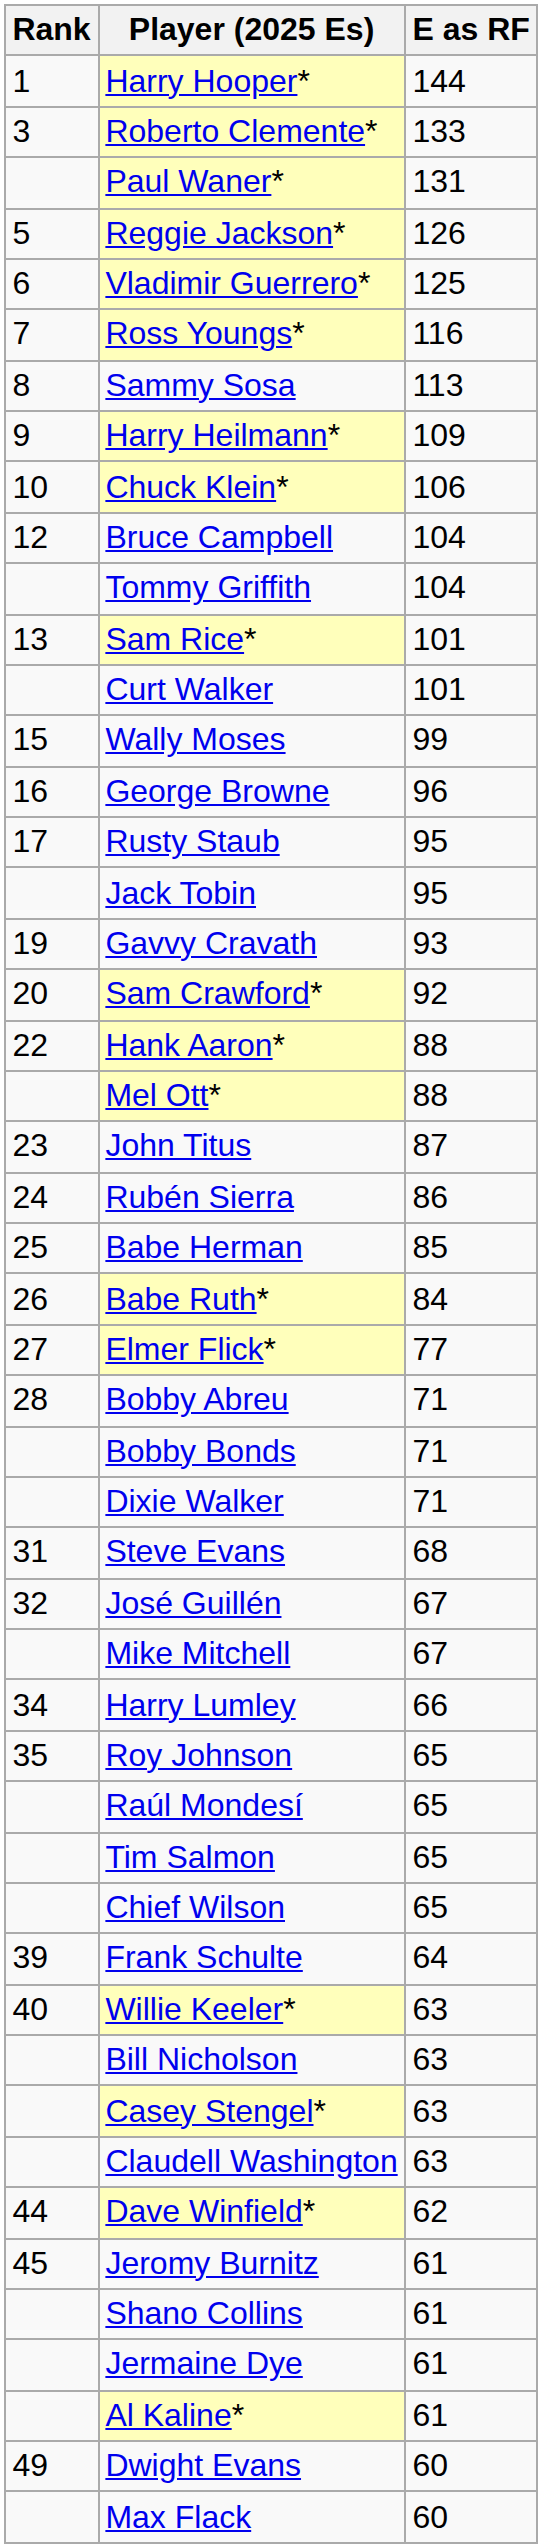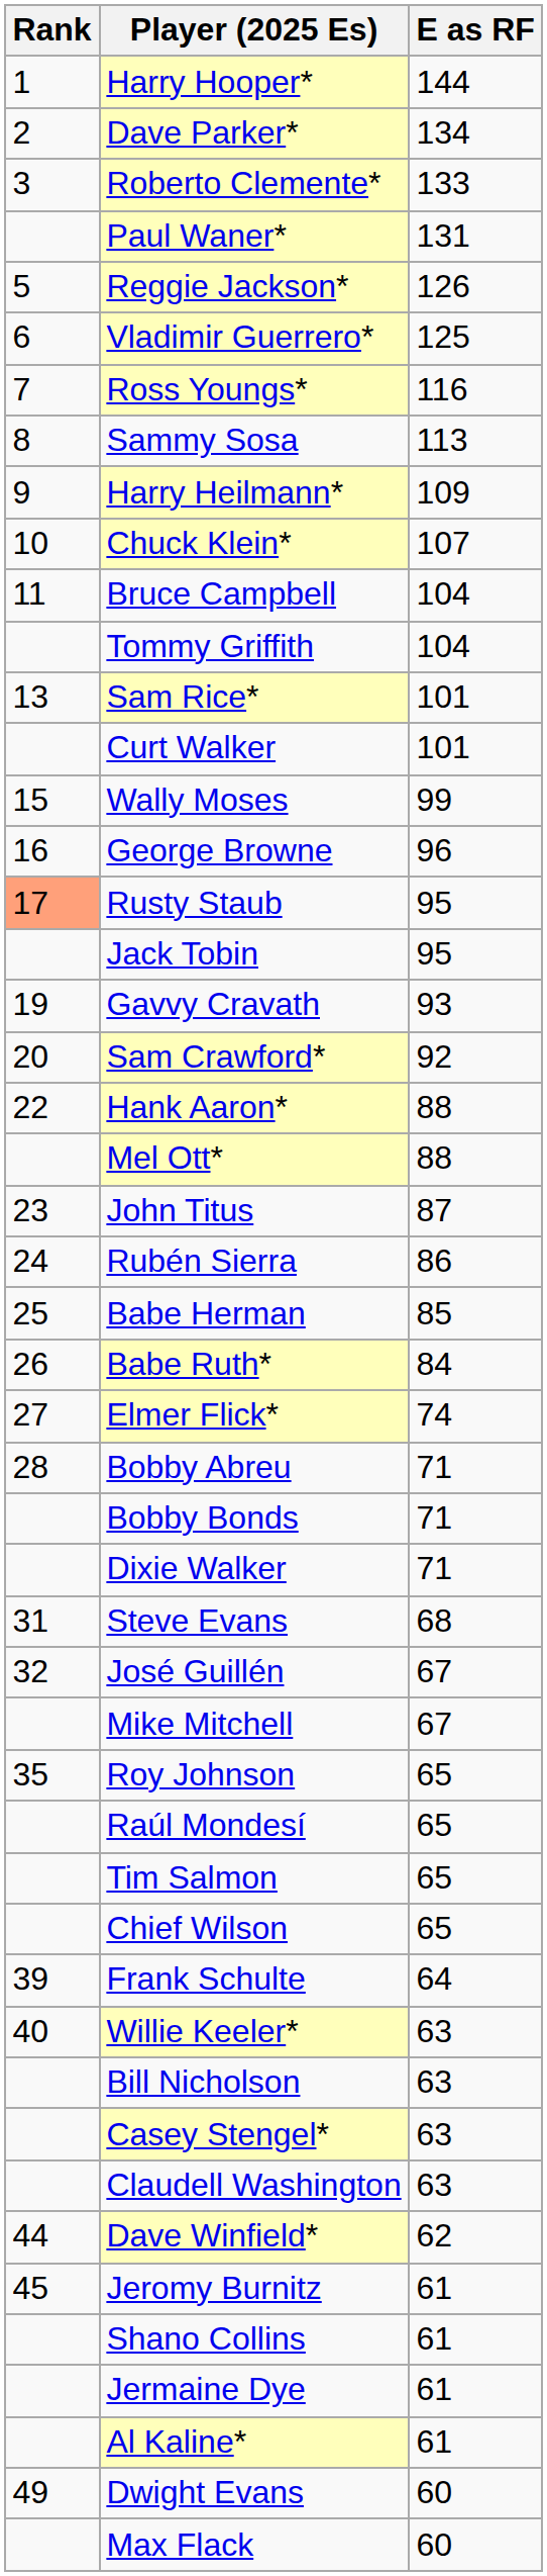 <table class="wikitable" style="float:left;">
 <tr style="white-space:nowrap;">
 <th>Rank</th>
 <th>Player (2025 Es)</th>
 <th>E as RF</th>
 </tr>
 <tr>
 <td>1</td>
 <td style="background:#ffffbb;"><a href='#'>Harry Hooper</a>*</td>
 <td>144</td>
+</tr>
+<tr>
+<td>2</td>
+<td style="background:#ffffbb;"><a href='#'>Dave Parker</a>*</td>
+<td>134</td>
 </tr>
 <tr>
 <td>3</td>
 <td style="background:#ffffbb;"><a href='#'>Roberto Clemente</a>*</td>
 <td>133</td>
 </tr>
 <tr>
 <td></td>
 <td style="background:#ffffbb;"><a href='#'>Paul Waner</a>*</td>
 <td>131</td>
 </tr>
 <tr>
 <td>5</td>
 <td style="background:#ffffbb;"><a href='#'>Reggie Jackson</a>*</td>
 <td>126</td>
 </tr>
 <tr>
 <td>6</td>
 <td style="background:#ffffbb;"><a href='#'>Vladimir Guerrero</a>*</td>
 <td>125</td>
 </tr>
 <tr>
 <td>7</td>
 <td style="background:#ffffbb;"><a href='#'>Ross Youngs</a>*</td>
 <td>116</td>
 </tr>
 <tr>
 <td>8</td>
 <td><a href='#'>Sammy Sosa</a></td>
 <td>113</td>
 </tr>
 <tr>
 <td>9</td>
 <td style="background:#ffffbb;"><a href='#'>Harry Heilmann</a>*</td>
 <td>109</td>
 </tr>
 <tr>
 <td>10</td>
 <td style="background:#ffffbb;"><a href='#'>Chuck Klein</a>*</td>
-<td>106</td>
+<td>107</td>
 </tr>
 <tr>
-<td>12</td>
+<td>11</td>
 <td><a href='#'>Bruce Campbell</a></td>
 <td>104</td>
 </tr>
 <tr>
 <td></td>
 <td><a href='#'>Tommy Griffith</a></td>
 <td>104</td>
 </tr>
 <tr>
 <td>13</td>
 <td style="background:#ffffbb;"><a href='#'>Sam Rice</a>*</td>
 <td>101</td>
 </tr>
 <tr>
 <td></td>
 <td><a href='#'>Curt Walker</a></td>
 <td>101</td>
 </tr>
 <tr>
 <td>15</td>
 <td><a href='#'>Wally Moses</a></td>
 <td>99</td>
 </tr>
 <tr>
 <td>16</td>
 <td><a href='#'>George Browne</a></td>
 <td>96</td>
 </tr>
 <tr>
-<td>17</td>
+<td style="background: lightsalmon;">17</td>
 <td><a href='#'>Rusty Staub</a></td>
 <td>95</td>
 </tr>
 <tr>
 <td></td>
 <td><a href='#'>Jack Tobin</a></td>
 <td>95</td>
 </tr>
 <tr>
 <td>19</td>
 <td><a href='#'>Gavvy Cravath</a></td>
 <td>93</td>
 </tr>
 <tr>
 <td>20</td>
 <td style="background:#ffffbb;"><a href='#'>Sam Crawford</a>* </td>
 <td>92</td>
 </tr>
 <tr>
 <td>22</td>
 <td style="background:#ffffbb;"><a href='#'>Hank Aaron</a>*</td>
 <td>88</td>
 </tr>
 <tr>
 <td></td>
 <td style="background:#ffffbb;"><a href='#'>Mel Ott</a>*</td>
 <td>88</td>
 </tr>
 <tr>
 <td>23</td>
 <td><a href='#'>John Titus</a></td>
 <td>87</td>
 </tr>
 <tr>
 <td>24</td>
 <td><a href='#'>Rubén Sierra</a></td>
 <td>86</td>
 </tr>
 <tr>
 <td>25</td>
 <td><a href='#'>Babe Herman</a></td>
 <td>85</td>
 </tr>
 <tr>
 <td>26</td>
 <td style="background:#ffffbb;"><a href='#'>Babe Ruth</a>*</td>
 <td>84</td>
 </tr>
 <tr>
 <td>27</td>
 <td style="background:#ffffbb;"><a href='#'>Elmer Flick</a>* </td>
-<td>77</td>
+<td>74</td>
 </tr>
 <tr>
 <td>28</td>
 <td><a href='#'>Bobby Abreu</a></td>
 <td>71</td>
 </tr>
 <tr>
 <td></td>
 <td><a href='#'>Bobby Bonds</a></td>
 <td>71</td>
 </tr>
 <tr>
 <td></td>
 <td><a href='#'>Dixie Walker</a></td>
 <td>71</td>
 </tr>
 <tr>
 <td>31</td>
 <td><a href='#'>Steve Evans</a></td>
 <td>68</td>
 </tr>
 <tr>
 <td>32</td>
 <td><a href='#'>José Guillén</a></td>
 <td>67</td>
 </tr>
 <tr>
 <td></td>
 <td><a href='#'>Mike Mitchell</a></td>
 <td>67</td>
-</tr>
-<tr>
-<td>34</td>
-<td><a href='#'>Harry Lumley</a></td>
-<td>66</td>
 </tr>
 <tr>
 <td>35</td>
 <td><a href='#'>Roy Johnson</a></td>
 <td>65</td>
 </tr>
 <tr>
 <td></td>
 <td><a href='#'>Raúl Mondesí</a></td>
 <td>65</td>
 </tr>
 <tr>
 <td></td>
 <td><a href='#'>Tim Salmon</a></td>
 <td>65</td>
 </tr>
 <tr>
 <td></td>
 <td><a href='#'>Chief Wilson</a></td>
 <td>65</td>
 </tr>
 <tr>
 <td>39</td>
 <td><a href='#'>Frank Schulte</a></td>
 <td>64</td>
 </tr>
 <tr>
 <td>40</td>
 <td style="background:#ffffbb;"><a href='#'>Willie Keeler</a>* </td>
 <td>63</td>
 </tr>
 <tr>
 <td></td>
 <td><a href='#'>Bill Nicholson</a></td>
 <td>63</td>
 </tr>
 <tr>
 <td></td>
 <td style="background:#ffffbb;"><a href='#'>Casey Stengel</a>*</td>
 <td>63</td>
 </tr>
 <tr>
 <td></td>
 <td><a href='#'>Claudell Washington</a></td>
 <td>63</td>
 </tr>
 <tr>
 <td>44</td>
 <td style="background:#ffffbb;"><a href='#'>Dave Winfield</a>*</td>
 <td>62</td>
 </tr>
 <tr>
 <td>45</td>
 <td><a href='#'>Jeromy Burnitz</a></td>
 <td>61</td>
 </tr>
 <tr>
 <td></td>
 <td><a href='#'>Shano Collins</a></td>
 <td>61</td>
 </tr>
 <tr>
 <td></td>
 <td><a href='#'>Jermaine Dye</a></td>
 <td>61</td>
 </tr>
 <tr>
 <td></td>
 <td style="background:#ffffbb;"><a href='#'>Al Kaline</a>*</td>
 <td>61</td>
 </tr>
 <tr>
 <td>49</td>
 <td><a href='#'>Dwight Evans</a></td>
 <td>60</td>
 </tr>
 <tr>
 <td></td>
 <td><a href='#'>Max Flack</a></td>
 <td>60</td>
 </tr>
 </table>
